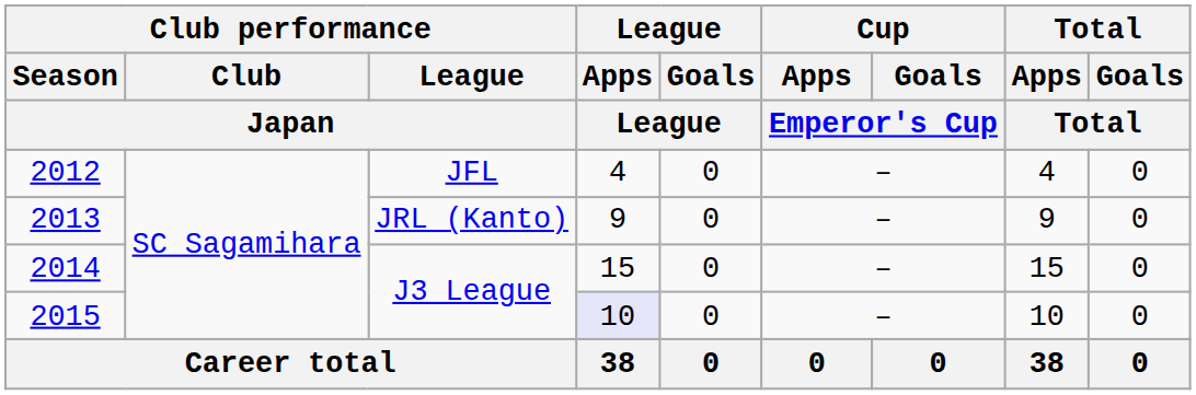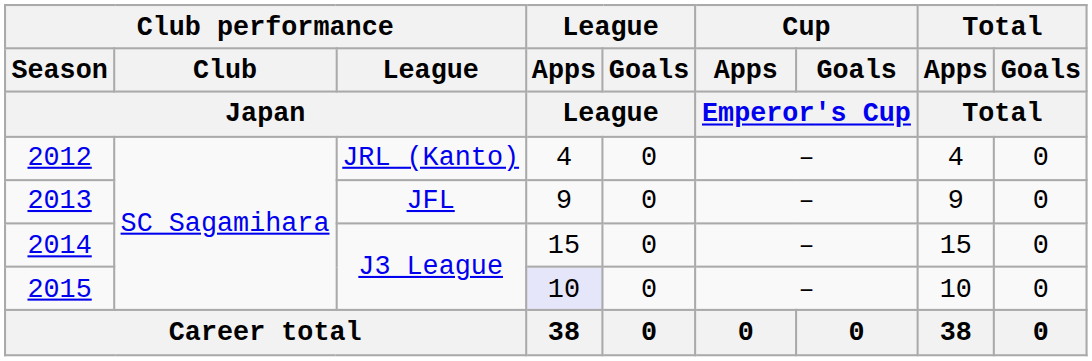 <table class="wikitable" style="text-align:center">
 <tr>
 <th colspan=3>Club performance</th>
 <th colspan=2>League</th>
 <th colspan=2>Cup</th>
 <th colspan=2>Total</th>
 </tr>
 <tr>
 <th>Season</th>
 <th>Club</th>
 <th>League</th>
 <th>Apps</th>
 <th>Goals</th>
 <th>Apps</th>
 <th>Goals</th>
 <th>Apps</th>
 <th>Goals</th>
 </tr>
 <tr>
 <th colspan=3>Japan</th>
 <th colspan=2>League</th>
 <th colspan=2><a href='#'>Emperor's Cup</a></th>
 <th colspan=2>Total</th>
 </tr>
 <tr>
 <td><a href='#'>2012</a></td>
 <td rowspan="4"><a href='#'>SC Sagamihara</a></td>
-<td rowspan="1"><a href='#'>JFL</a></td>
+<td rowspan="1"><a href='#'>JRL (Kanto)</a></td>
 <td>4</td>
 <td>0</td>
 <td colspan="2">–</td>
 <td>4</td>
 <td>0</td>
 </tr>
 <tr>
 <td><a href='#'>2013</a></td>
-<td rowspan="1"><a href='#'>JRL (Kanto)</a></td>
+<td rowspan="1"><a href='#'>JFL</a></td>
 <td>9</td>
 <td>0</td>
 <td colspan="2">–</td>
 <td>9</td>
 <td>0</td>
 </tr>
 <tr>
 <td><a href='#'>2014</a></td>
 <td rowspan="2"><a href='#'>J3 League</a></td>
 <td>15</td>
 <td>0</td>
 <td colspan="2">–</td>
 <td>15</td>
 <td>0</td>
 </tr>
 <tr>
 <td><a href='#'>2015</a></td>
 <td style="background: lavender;">10</td>
 <td>0</td>
 <td colspan="2">–</td>
 <td>10</td>
 <td>0</td>
 </tr>
 <tr>
 <th colspan=3>Career total</th>
 <th>38</th>
 <th>0</th>
 <th>0</th>
 <th>0</th>
 <th>38</th>
 <th>0</th>
 </tr>
 </table>
